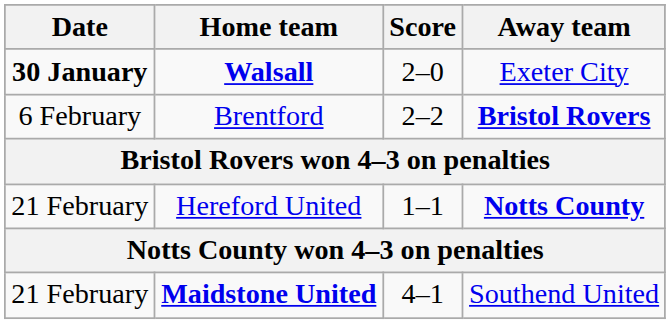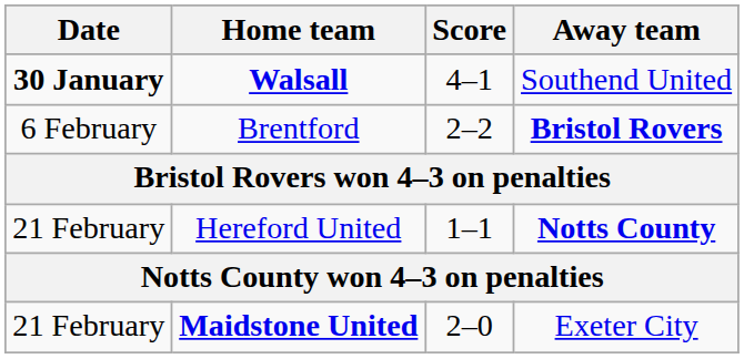 <table class="wikitable" style="text-align: center">
 <tr>
 <th>Date</th>
 <th>Home team</th>
 <th>Score</th>
 <th>Away team</th>
 </tr>
 <tr>
 <td><strong>30 January</strong></td>
 <td><strong><a href='#'>Walsall</a></strong></td>
-<td>2–0</td>
-<td><a href='#'>Exeter City</a></td>
+<td>4–1</td>
+<td><a href='#'>Southend United</a></td>
 </tr>
 <tr>
 <td>6 February</td>
 <td><a href='#'>Brentford</a></td>
 <td>2–2</td>
 <td><strong><a href='#'>Bristol Rovers</a></strong></td>
 </tr>
 <tr>
 <th colspan="5">Bristol Rovers won 4–3 on penalties</th>
 </tr>
 <tr>
 <td>21 February</td>
 <td><a href='#'>Hereford United</a></td>
 <td>1–1</td>
 <td><strong><a href='#'>Notts County</a></strong></td>
 </tr>
 <tr>
 <th colspan="5">Notts County won 4–3 on penalties</th>
 </tr>
 <tr>
 <td>21 February</td>
 <td><strong><a href='#'>Maidstone United</a></strong></td>
-<td>4–1</td>
-<td><a href='#'>Southend United</a></td>
+<td>2–0</td>
+<td><a href='#'>Exeter City</a></td>
 </tr>
 </table>
